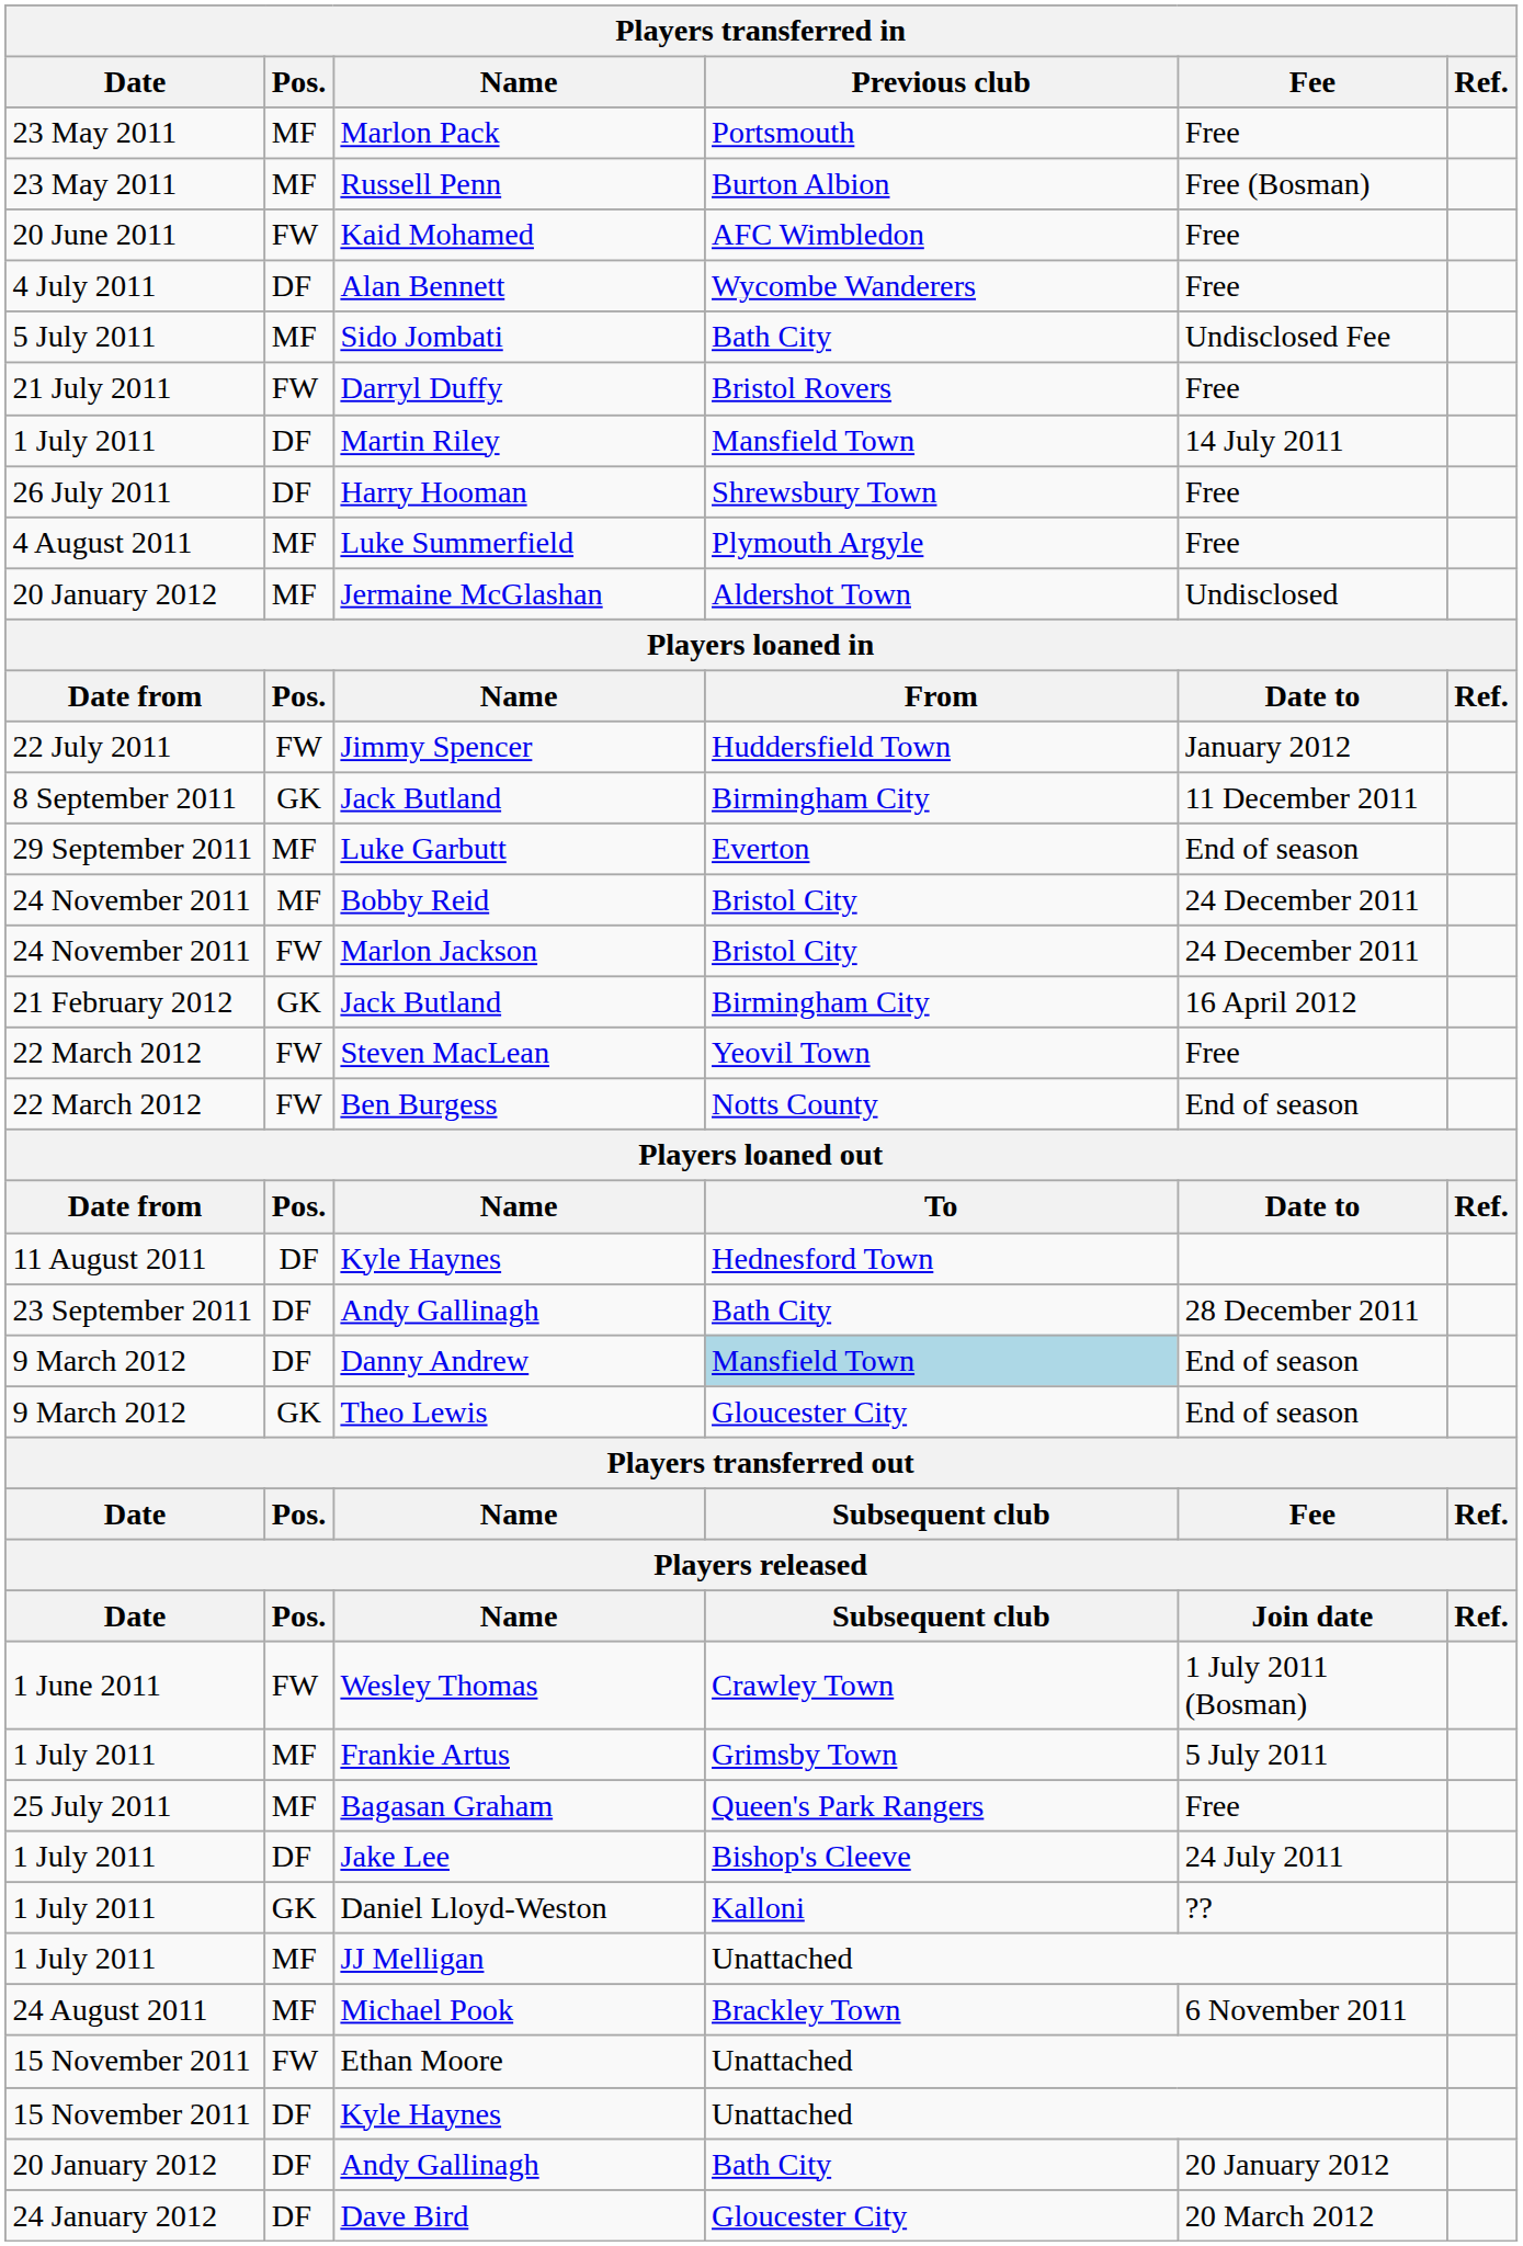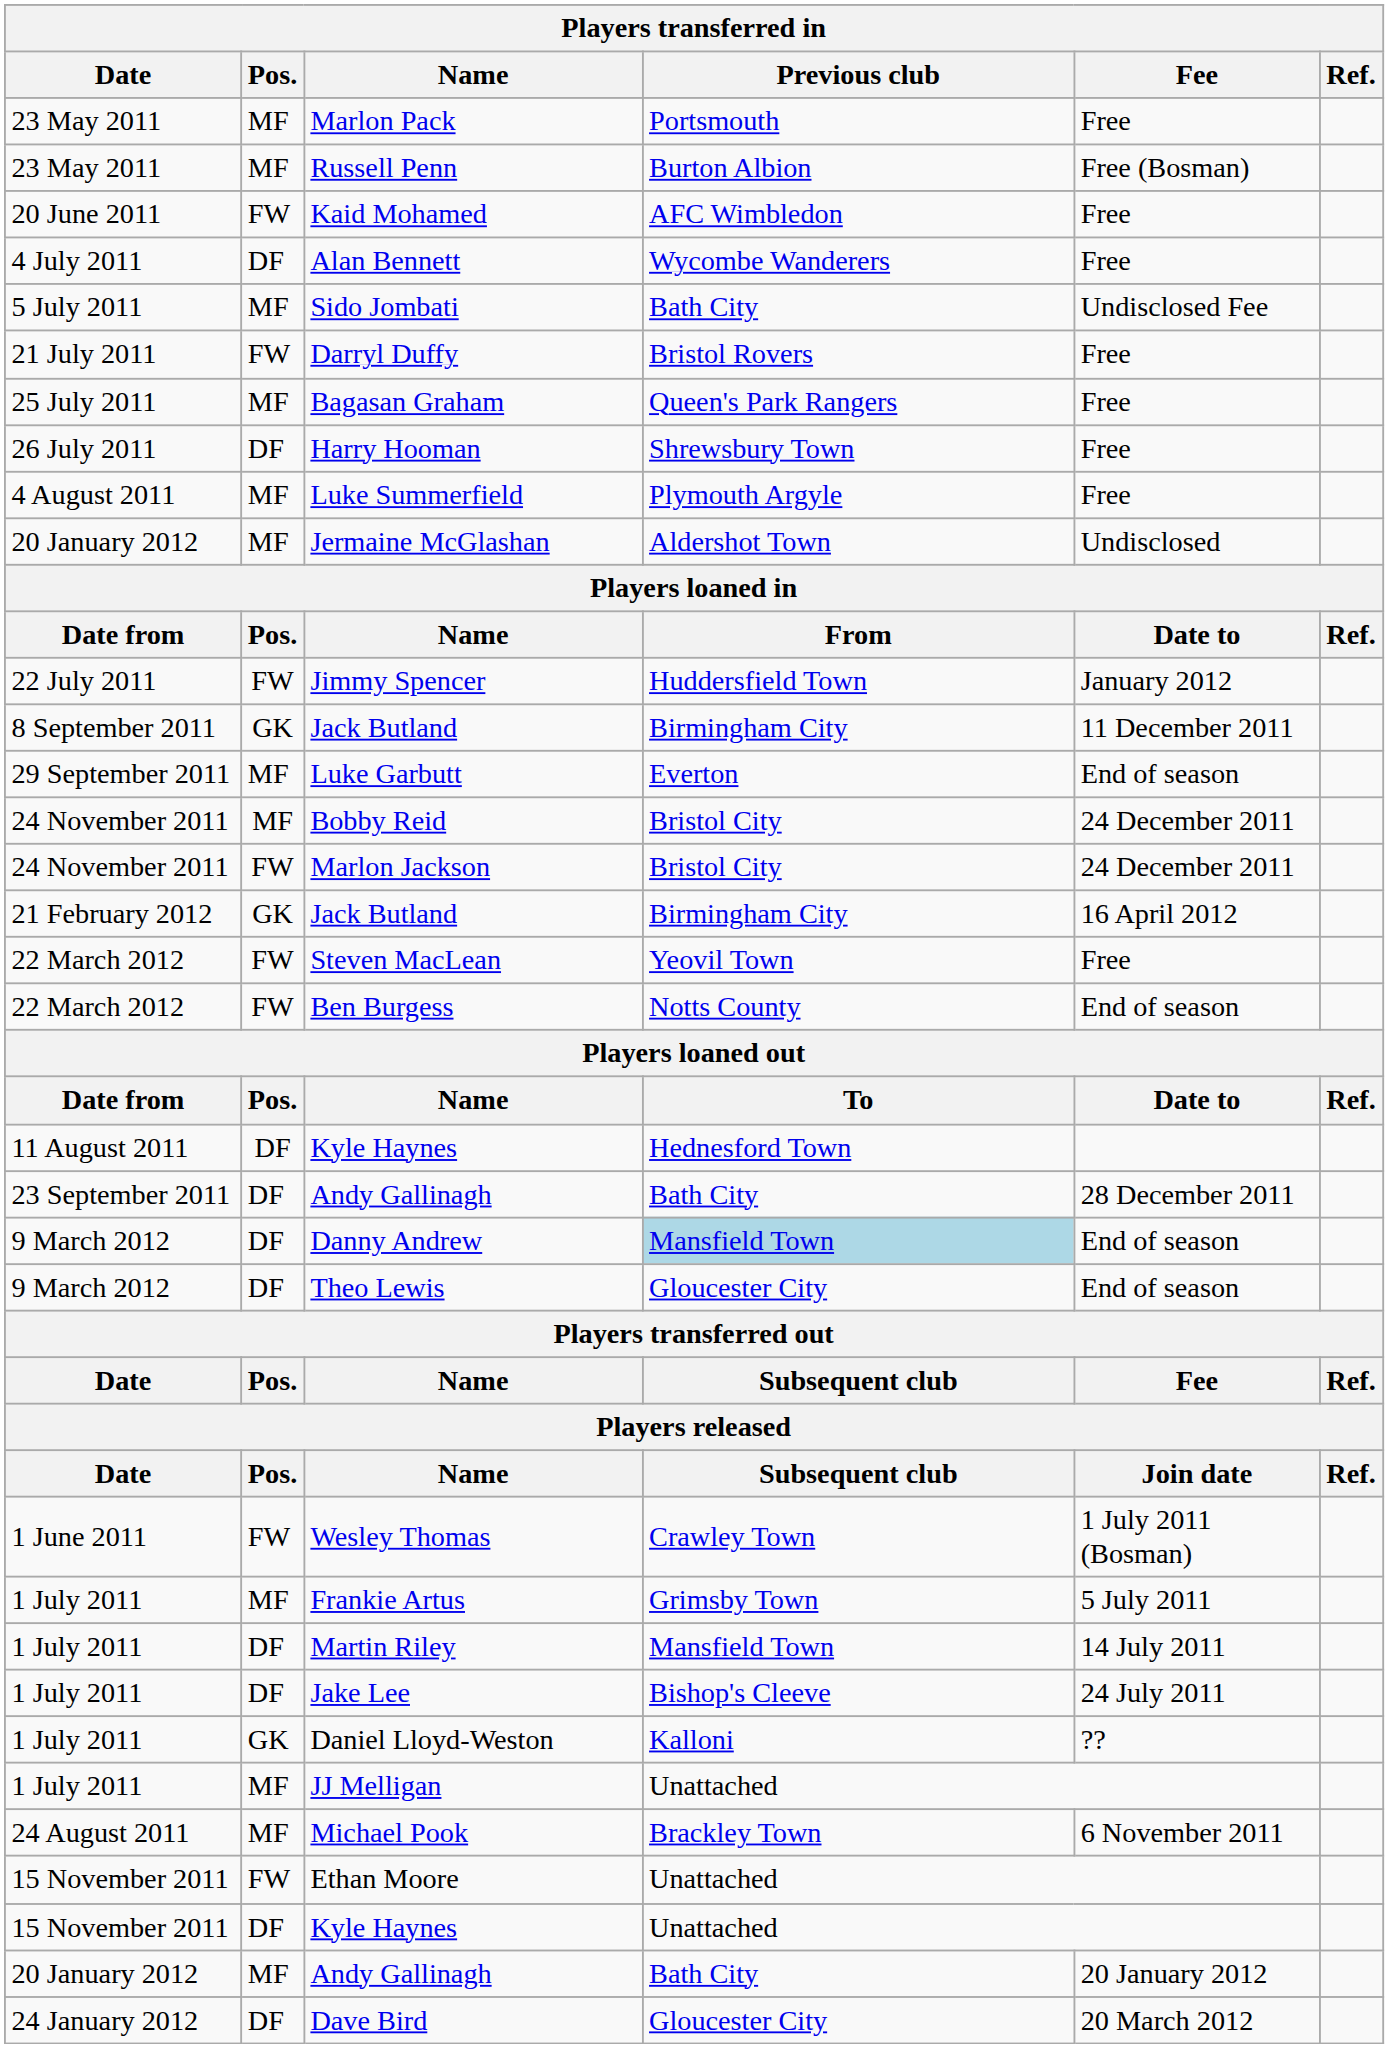 <table class="wikitable" style="font-size:95%;">
 <tr>
 <th colspan="6">Players transferred in</th>
 </tr>
 <tr>
 <th width="120px">Date</th>
 <th width="25px">Pos.</th>
 <th width="175px">Name</th>
 <th width="225px">Previous club</th>
 <th width="125px">Fee</th>
 <th width="25px">Ref.</th>
 </tr>
 <tr>
 <td>23 May 2011</td>
 <td>MF</td>
 <td> <a href='#'>Marlon Pack</a></td>
 <td> <a href='#'>Portsmouth</a></td>
 <td>Free</td>
 <td></td>
 </tr>
 <tr>
 <td>23 May 2011</td>
 <td>MF</td>
 <td> <a href='#'>Russell Penn</a></td>
 <td> <a href='#'>Burton Albion</a></td>
 <td>Free (Bosman)</td>
 <td></td>
 </tr>
 <tr>
 <td>20 June 2011</td>
 <td>FW</td>
 <td> <a href='#'>Kaid Mohamed</a></td>
 <td> <a href='#'>AFC Wimbledon</a></td>
 <td>Free</td>
 <td></td>
 </tr>
 <tr>
 <td>4 July 2011</td>
 <td>DF</td>
 <td> <a href='#'>Alan Bennett</a></td>
 <td> <a href='#'>Wycombe Wanderers</a></td>
 <td>Free</td>
 <td></td>
 </tr>
 <tr>
 <td>5 July 2011</td>
 <td>MF</td>
 <td> <a href='#'>Sido Jombati</a></td>
 <td> <a href='#'>Bath City</a></td>
 <td>Undisclosed Fee</td>
 <td></td>
 </tr>
 <tr>
 <td>21 July 2011</td>
 <td>FW</td>
 <td> <a href='#'>Darryl Duffy</a></td>
 <td> <a href='#'>Bristol Rovers</a></td>
 <td>Free</td>
 <td></td>
 </tr>
 <tr>
-<td>1 July 2011</td>
-<td>DF</td>
-<td> <a href='#'>Martin Riley</a></td>
-<td> <a href='#'>Mansfield Town</a></td>
-<td>14 July 2011</td>
+<td>25 July 2011</td>
+<td>MF</td>
+<td> <a href='#'>Bagasan Graham</a></td>
+<td> <a href='#'>Queen's Park Rangers</a></td>
+<td>Free</td>
 <td></td>
 </tr>
 <tr>
 <td>26 July 2011</td>
 <td>DF</td>
 <td> <a href='#'>Harry Hooman</a></td>
 <td> <a href='#'>Shrewsbury Town</a></td>
 <td>Free</td>
 <td></td>
 </tr>
 <tr>
 <td>4 August 2011</td>
 <td>MF</td>
 <td> <a href='#'>Luke Summerfield</a></td>
 <td> <a href='#'>Plymouth Argyle</a></td>
 <td>Free</td>
 <td></td>
 </tr>
 <tr>
 <td>20 January 2012</td>
 <td>MF</td>
 <td> <a href='#'>Jermaine McGlashan</a></td>
 <td> <a href='#'>Aldershot Town</a></td>
 <td>Undisclosed</td>
 <td></td>
 </tr>
 <tr>
 <th colspan="6">Players loaned in</th>
 </tr>
 <tr>
 <th>Date from</th>
 <th>Pos.</th>
 <th>Name</th>
 <th>From</th>
 <th>Date to</th>
 <th>Ref.</th>
 </tr>
 <tr>
 <td>22 July 2011</td>
 <td align="center">FW</td>
 <td> <a href='#'>Jimmy Spencer</a></td>
 <td> <a href='#'>Huddersfield Town</a></td>
 <td>January 2012</td>
 <td align="center"></td>
 </tr>
 <tr>
 <td>8 September 2011</td>
 <td align="center">GK</td>
 <td> <a href='#'>Jack Butland</a></td>
 <td> <a href='#'>Birmingham City</a></td>
 <td>11 December 2011</td>
 <td align="center"></td>
 </tr>
 <tr>
 <td>29 September 2011</td>
 <td>MF</td>
 <td> <a href='#'>Luke Garbutt</a></td>
 <td> <a href='#'>Everton</a></td>
 <td>End of season</td>
 <td align="center"></td>
 </tr>
 <tr>
 <td>24 November 2011</td>
 <td align="center">MF</td>
 <td> <a href='#'>Bobby Reid</a></td>
 <td> <a href='#'>Bristol City</a></td>
 <td>24 December 2011</td>
 <td align="center"></td>
 </tr>
 <tr>
 <td>24 November 2011</td>
 <td align="center">FW</td>
 <td> <a href='#'>Marlon Jackson</a></td>
 <td> <a href='#'>Bristol City</a></td>
 <td>24 December 2011</td>
 <td align="center"></td>
 </tr>
 <tr>
 <td>21 February 2012</td>
 <td align="center">GK</td>
 <td> <a href='#'>Jack Butland</a></td>
 <td> <a href='#'>Birmingham City</a></td>
 <td>16 April 2012</td>
 <td align="center"></td>
 </tr>
 <tr>
 <td>22 March 2012</td>
 <td align="center">FW</td>
 <td> <a href='#'>Steven MacLean</a></td>
 <td> <a href='#'>Yeovil Town</a></td>
 <td>Free</td>
 <td align="center"></td>
 </tr>
 <tr>
 <td>22 March 2012</td>
 <td align="center">FW</td>
 <td> <a href='#'>Ben Burgess</a></td>
 <td> <a href='#'>Notts County</a></td>
 <td>End of season</td>
 <td align="center"></td>
 </tr>
 <tr>
 <th colspan="6">Players loaned out</th>
 </tr>
 <tr>
 <th>Date from</th>
 <th>Pos.</th>
 <th>Name</th>
 <th>To</th>
 <th>Date to</th>
 <th>Ref.</th>
 </tr>
 <tr>
 <td>11 August 2011</td>
 <td align="center">DF</td>
 <td> <a href='#'>Kyle Haynes</a></td>
 <td> <a href='#'>Hednesford Town</a></td>
 <td></td>
 <td align="center"></td>
 </tr>
 <tr>
 <td>23 September 2011</td>
 <td>DF</td>
 <td> <a href='#'>Andy Gallinagh</a></td>
 <td> <a href='#'>Bath City</a></td>
 <td>28 December 2011</td>
 <td></td>
 </tr>
 <tr>
 <td>9 March 2012</td>
 <td>DF</td>
 <td> <a href='#'>Danny Andrew</a></td>
 <td style="background: lightblue;"> <a href='#'>Mansfield Town</a></td>
 <td>End of season</td>
 <td></td>
 </tr>
 <tr>
 <td>9 March 2012</td>
-<td align="center">GK</td>
+<td>DF</td>
 <td> <a href='#'>Theo Lewis</a></td>
 <td> <a href='#'>Gloucester City</a></td>
 <td>End of season</td>
 <td></td>
 </tr>
 <tr>
 <th colspan="6">Players transferred out</th>
 </tr>
 <tr>
 <th>Date</th>
 <th>Pos.</th>
 <th>Name</th>
 <th>Subsequent club</th>
 <th>Fee</th>
 <th>Ref.</th>
 </tr>
 <tr>
 <th colspan="6">Players released</th>
 </tr>
 <tr>
 <th>Date</th>
 <th>Pos.</th>
 <th>Name</th>
 <th>Subsequent club</th>
 <th>Join date</th>
 <th>Ref.</th>
 </tr>
 <tr>
 <td>1 June 2011</td>
 <td>FW</td>
 <td> <a href='#'>Wesley Thomas</a></td>
 <td> <a href='#'>Crawley Town</a></td>
 <td>1 July 2011 (Bosman)</td>
 <td></td>
 </tr>
 <tr>
 <td>1 July 2011</td>
 <td>MF</td>
 <td> <a href='#'>Frankie Artus</a></td>
 <td> <a href='#'>Grimsby Town</a></td>
 <td>5 July 2011</td>
 <td></td>
 </tr>
 <tr>
-<td>25 July 2011</td>
-<td>MF</td>
-<td> <a href='#'>Bagasan Graham</a></td>
-<td> <a href='#'>Queen's Park Rangers</a></td>
-<td>Free</td>
+<td>1 July 2011</td>
+<td>DF</td>
+<td> <a href='#'>Martin Riley</a></td>
+<td> <a href='#'>Mansfield Town</a></td>
+<td>14 July 2011</td>
 <td></td>
 </tr>
 <tr>
 <td>1 July 2011</td>
 <td>DF</td>
 <td> <a href='#'>Jake Lee</a></td>
 <td> <a href='#'>Bishop's Cleeve</a></td>
 <td>24 July 2011</td>
 <td></td>
 </tr>
 <tr>
 <td>1 July 2011</td>
 <td>GK</td>
 <td> Daniel Lloyd-Weston</td>
 <td> <a href='#'>Kalloni</a></td>
 <td>??</td>
 <td></td>
 </tr>
 <tr>
 <td>1 July 2011</td>
 <td>MF</td>
 <td> <a href='#'>JJ Melligan</a></td>
 <td colspan="2">Unattached</td>
 <td></td>
 </tr>
 <tr>
 <td>24 August 2011</td>
 <td>MF</td>
 <td> <a href='#'>Michael Pook</a></td>
 <td> <a href='#'>Brackley Town</a></td>
 <td>6 November 2011</td>
 <td></td>
 </tr>
 <tr>
 <td>15 November 2011</td>
 <td>FW</td>
 <td> Ethan Moore</td>
 <td colspan="2">Unattached</td>
 <td></td>
 </tr>
 <tr>
 <td>15 November 2011</td>
 <td>DF</td>
 <td> <a href='#'>Kyle Haynes</a></td>
 <td colspan="2">Unattached</td>
 <td></td>
 </tr>
 <tr>
 <td>20 January 2012</td>
-<td>DF</td>
+<td>MF</td>
 <td> <a href='#'>Andy Gallinagh</a></td>
 <td> <a href='#'>Bath City</a></td>
 <td>20 January 2012</td>
 <td></td>
 </tr>
 <tr>
 <td>24 January 2012</td>
 <td>DF</td>
 <td> <a href='#'>Dave Bird</a></td>
 <td> <a href='#'>Gloucester City</a></td>
 <td>20 March 2012</td>
 <td></td>
 </tr>
 </table>
